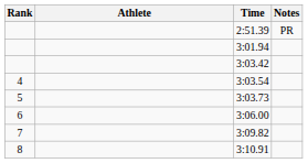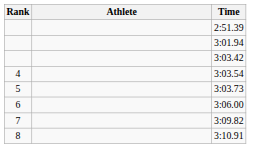 <table class="wikitable" style="text-align:center">
 <tr>
 <th>Rank</th>
 <th Style="width:18em">Athlete</th>
 <th>Time</th>
-<th>Notes</th>
 </tr>
 <tr>
 <td></td>
 <td style="text-align:left"></td>
 <td>2:51.39</td>
-<td>PR</td>
 </tr>
 <tr>
 <td></td>
 <td style="text-align:left"></td>
 <td>3:01.94</td>
-<td></td>
 </tr>
 <tr>
 <td></td>
 <td style="text-align:left"></td>
 <td>3:03.42</td>
-<td></td>
 </tr>
 <tr>
 <td>4</td>
 <td style="text-align:left"></td>
 <td>3:03.54</td>
-<td></td>
 </tr>
 <tr>
 <td>5</td>
 <td style="text-align:left"></td>
 <td>3:03.73</td>
-<td></td>
 </tr>
 <tr>
 <td>6</td>
 <td style="text-align:left"></td>
 <td>3:06.00</td>
-<td></td>
 </tr>
 <tr>
 <td>7</td>
 <td style="text-align:left"></td>
 <td>3:09.82</td>
-<td></td>
 </tr>
 <tr>
 <td>8</td>
 <td style="text-align:left"></td>
 <td>3:10.91</td>
-<td></td>
 </tr>
 </table>
